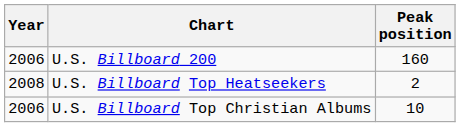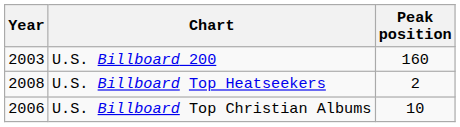 <table class="wikitable sortable">
 <tr>
 <th align="left">Year</th>
 <th align="left">Chart</th>
 <th align="center">Peak<br>position</th>
 </tr>
 <tr>
-<td align="left">2006</td>
+<td align="left">2003</td>
 <td align="left">U.S. <a href='#'><em>Billboard</em> 200</a></td>
 <td align="center">160</td>
 </tr>
 <tr>
 <td align="left">2008</td>
 <td align="left">U.S. <a href='#'><em>Billboard</em></a> <a href='#'>Top Heatseekers</a></td>
 <td align="center">2</td>
 </tr>
 <tr>
 <td align="left">2006</td>
 <td align="left">U.S. <a href='#'><em>Billboard</em></a> Top Christian Albums</td>
 <td align="center">10</td>
 </tr>
 </table>
